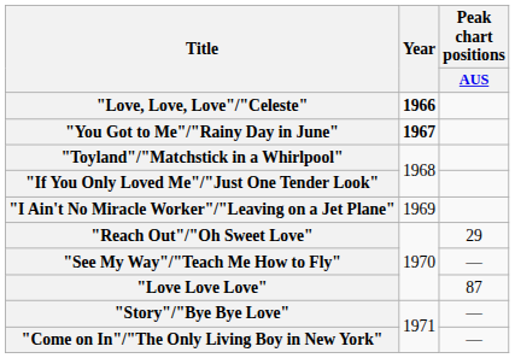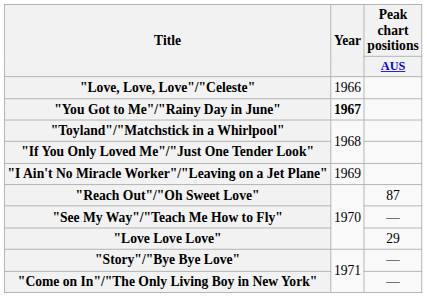 <table class="wikitable plainrowheaders" style="text-align:center;">
 <tr>
 <th scope="col" rowspan="2">Title</th>
 <th scope="col" rowspan="2">Year</th>
 <th scope="col" colspan="1">Peak chart positions</th>
 </tr>
 <tr>
 <th scope="col" style="width:3em;font-size:90%;"><a href='#'>AUS</a><br></th>
 </tr>
 <tr>
 <th scope="row">"Love, Love, Love"/"Celeste"</th>
-<td><strong>1966</strong></td>
+<td>1966</td>
 <td></td>
 </tr>
 <tr>
 <th scope="row">"You Got to Me"/"Rainy Day in June"</th>
 <td><strong>1967</strong></td>
 <td></td>
 </tr>
 <tr>
 <th scope="row">"Toyland"/"Matchstick in a Whirlpool"</th>
 <td rowspan="2">1968</td>
 <td></td>
 </tr>
 <tr>
 <th scope="row">"If You Only Loved Me"/"Just One Tender Look"</th>
 <td></td>
 </tr>
 <tr>
 <th scope="row">"I Ain't No Miracle Worker"/"Leaving on a Jet Plane"</th>
 <td>1969</td>
 <td></td>
 </tr>
 <tr>
 <th scope="row">"Reach Out"/"Oh Sweet Love"</th>
 <td rowspan="3">1970</td>
-<td>29</td>
+<td>87</td>
 </tr>
 <tr>
 <th scope="row">"See My Way"/"Teach Me How to Fly"</th>
 <td>—</td>
 </tr>
 <tr>
 <th scope="row">"Love Love Love"</th>
-<td>87</td>
+<td>29</td>
 </tr>
 <tr>
 <th scope="row">"Story"/"Bye Bye Love"</th>
 <td rowspan="2">1971</td>
 <td>—</td>
 </tr>
 <tr>
 <th scope="row">"Come on In"/"The Only Living Boy in New York"</th>
 <td>—</td>
 </tr>
 </table>
